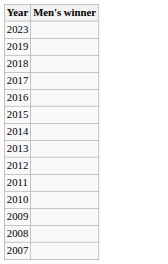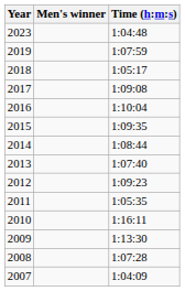 <table class="wikitable sortable">
 <tr>
 <th>Year</th>
 <th>Men's winner</th>
+<th>Time (<a href='#'>h</a>:<a href='#'>m</a>:<a href='#'>s</a>)</th>
 </tr>
 <tr>
 <td>2023</td>
 <td></td>
+<td>1:04:48</td>
 </tr>
 <tr>
 <td>2019</td>
 <td></td>
+<td>1:07:59</td>
 </tr>
 <tr>
 <td>2018</td>
 <td></td>
+<td>1:05:17</td>
 </tr>
 <tr>
 <td>2017</td>
 <td></td>
+<td>1:09:08</td>
 </tr>
 <tr>
 <td>2016</td>
 <td></td>
+<td>1:10:04</td>
 </tr>
 <tr>
 <td>2015</td>
 <td></td>
+<td>1:09:35</td>
 </tr>
 <tr>
 <td>2014</td>
 <td></td>
+<td>1:08:44</td>
 </tr>
 <tr>
 <td>2013</td>
 <td></td>
+<td>1:07:40</td>
 </tr>
 <tr>
 <td>2012</td>
 <td></td>
+<td>1:09:23</td>
 </tr>
 <tr>
 <td>2011</td>
 <td></td>
+<td>1:05:35</td>
 </tr>
 <tr>
 <td>2010</td>
 <td></td>
+<td>1:16:11</td>
 </tr>
 <tr>
 <td>2009</td>
 <td></td>
+<td>1:13:30</td>
 </tr>
 <tr>
 <td>2008</td>
 <td></td>
+<td>1:07:28</td>
 </tr>
 <tr>
 <td>2007</td>
 <td></td>
+<td>1:04:09</td>
 </tr>
 </table>
